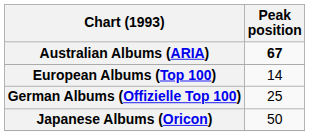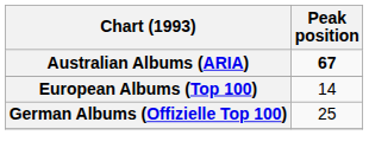 <table class="wikitable sortable plainrowheaders">
 <tr>
 <th>Chart (1993)</th>
 <th>Peak<br>position</th>
 </tr>
 <tr>
 <th scope="row">Australian Albums (<a href='#'>ARIA</a>)</th>
 <td align="center"><strong>67</strong></td>
 </tr>
 <tr>
 </tr>
 <tr>
 </tr>
 <tr>
 <th scope="row">European Albums (<a href='#'>Top 100</a>)</th>
 <td align="center">14</td>
 </tr>
 <tr>
 <th scope="row">German Albums (<a href='#'>Offizielle Top 100</a>)</th>
 <td align="center">25</td>
 </tr>
 <tr>
-<th scope="row">Japanese Albums (<a href='#'>Oricon</a>)</th>
-<td align="center">50</td>
-</tr>
-<tr>
 </tr>
 <tr>
 </tr>
 <tr>
 </tr>
 </table>
